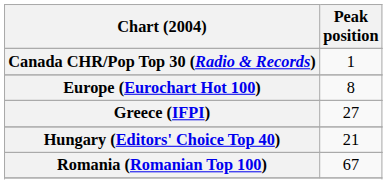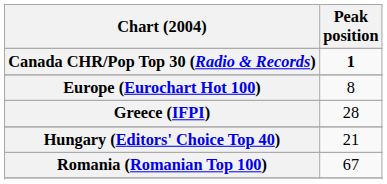 <table class="wikitable sortable plainrowheaders" style="text-align:center">
 <tr>
 <th scope="col">Chart (2004)</th>
 <th scope="col">Peak<br>position</th>
 </tr>
 <tr>
 </tr>
 <tr>
 </tr>
 <tr>
 </tr>
 <tr>
 </tr>
 <tr>
 </tr>
 <tr>
 <th scope="row">Canada CHR/Pop Top 30 (<em><a href='#'>Radio & Records</a></em>)</th>
-<td>1</td>
+<td><strong>1</strong></td>
 </tr>
 <tr>
 </tr>
 <tr>
 <th scope="row">Europe (<a href='#'>Eurochart Hot 100</a>)</th>
 <td>8</td>
 </tr>
 <tr>
 </tr>
 <tr>
 </tr>
 <tr>
 </tr>
 <tr>
 <th scope="row">Greece (<a href='#'>IFPI</a>)</th>
-<td>27</td>
+<td>28</td>
 </tr>
 <tr>
 </tr>
 <tr>
 <th scope="row">Hungary (<a href='#'>Editors' Choice Top 40</a>)</th>
 <td>21</td>
 </tr>
 <tr>
 </tr>
 <tr>
 </tr>
 <tr>
 </tr>
 <tr>
 </tr>
 <tr>
 </tr>
 <tr>
 </tr>
 <tr>
 <th scope="row">Romania (<a href='#'>Romanian Top 100</a>)</th>
 <td>67</td>
 </tr>
 <tr>
 </tr>
 <tr>
 </tr>
 <tr>
 </tr>
 <tr>
 </tr>
 <tr>
 </tr>
 <tr>
 </tr>
 <tr>
 </tr>
 <tr>
 </tr>
 <tr>
 </tr>
 <tr>
 </tr>
 <tr>
 </tr>
 <tr>
 </tr>
 </table>
